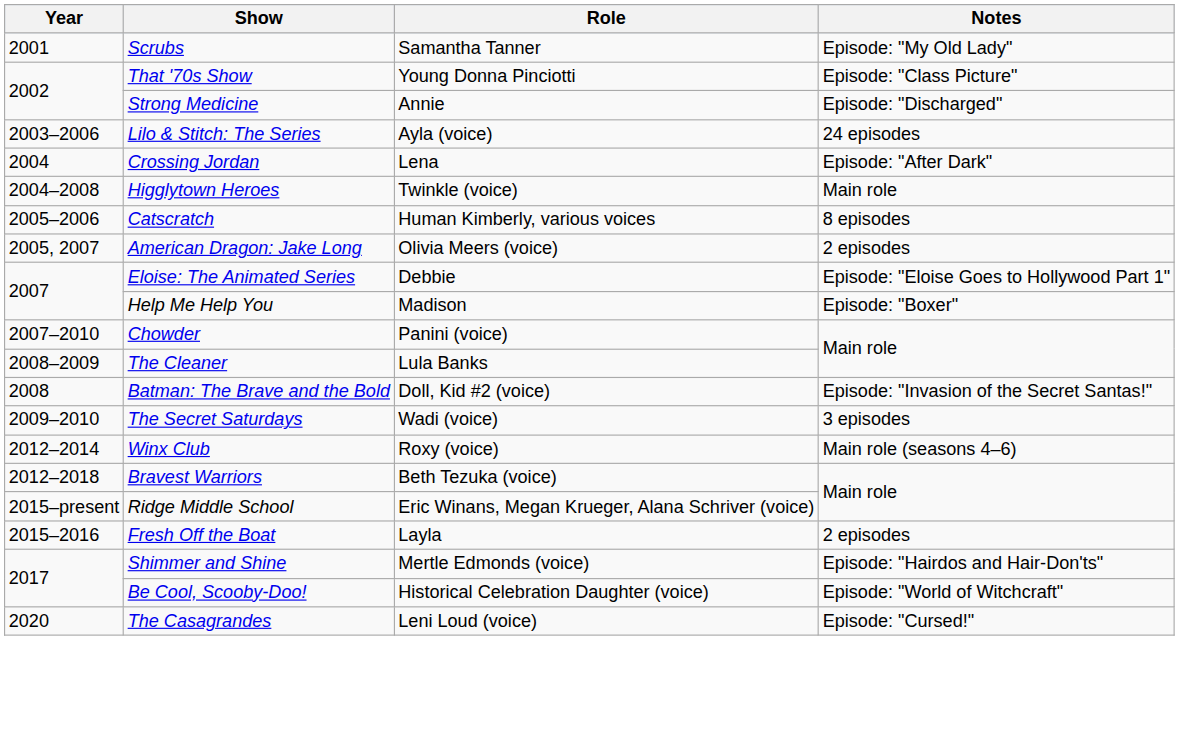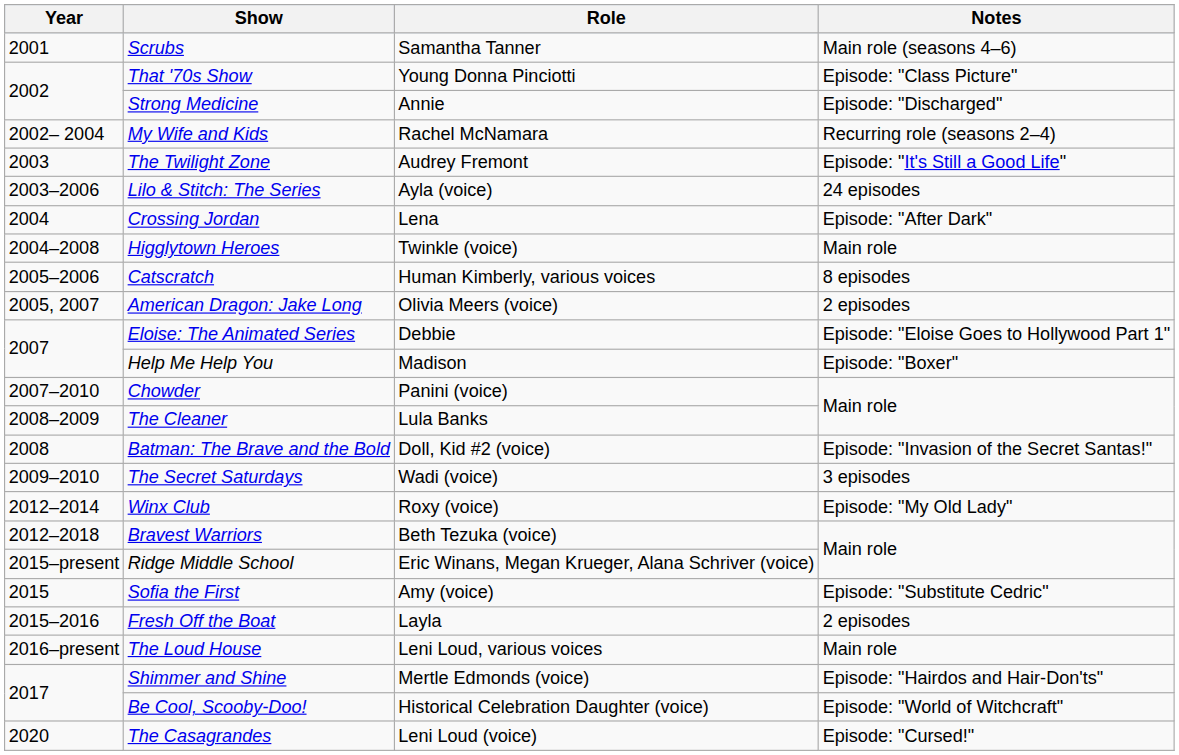 <table class="wikitable">
 <tr style="background:#b0c4de; text-align:center;">
 <th>Year</th>
 <th>Show</th>
 <th>Role</th>
 <th>Notes</th>
 </tr>
 <tr>
 <td>2001</td>
 <td><em><a href='#'>Scrubs</a></em></td>
 <td>Samantha Tanner</td>
-<td>Episode: "My Old Lady"</td>
+<td>Main role (seasons 4–6)</td>
 </tr>
 <tr>
 <td rowspan=2>2002</td>
 <td><em><a href='#'>That '70s Show</a></em></td>
 <td>Young Donna Pinciotti</td>
 <td>Episode: "Class Picture"</td>
 </tr>
 <tr>
 <td><em><a href='#'>Strong Medicine</a></em></td>
 <td>Annie</td>
 <td>Episode: "Discharged"</td>
+</tr>
+<tr>
+<td>2002– 2004</td>
+<td><em><a href='#'>My Wife and Kids</a></em></td>
+<td>Rachel McNamara</td>
+<td>Recurring role (seasons 2–4)</td>
+</tr>
+<tr>
+<td>2003</td>
+<td><em><a href='#'>The Twilight Zone</a></em></td>
+<td>Audrey Fremont</td>
+<td>Episode: "<a href='#'>It's Still a Good Life</a>"</td>
 </tr>
 <tr>
 <td>2003–2006</td>
 <td><em><a href='#'>Lilo & Stitch: The Series</a></em></td>
 <td>Ayla (voice)</td>
 <td>24 episodes</td>
 </tr>
 <tr>
 <td>2004</td>
 <td><em><a href='#'>Crossing Jordan</a></em></td>
 <td>Lena</td>
 <td>Episode: "After Dark"</td>
 </tr>
 <tr>
 <td>2004–2008</td>
 <td><em><a href='#'>Higglytown Heroes</a></em></td>
 <td>Twinkle (voice)</td>
 <td>Main role</td>
 </tr>
 <tr>
 <td>2005–2006</td>
 <td><em><a href='#'>Catscratch</a></em></td>
 <td>Human Kimberly, various voices</td>
 <td>8 episodes</td>
 </tr>
 <tr>
 <td>2005, 2007</td>
 <td><em><a href='#'>American Dragon: Jake Long</a></em></td>
 <td>Olivia Meers (voice)</td>
 <td>2 episodes</td>
 </tr>
 <tr>
 <td rowspan=2>2007</td>
 <td><em><a href='#'>Eloise: The Animated Series</a></em></td>
 <td>Debbie</td>
 <td>Episode: "Eloise Goes to Hollywood Part 1"</td>
 </tr>
 <tr>
 <td><em>Help Me Help You</em></td>
 <td>Madison</td>
 <td>Episode: "Boxer"</td>
 </tr>
 <tr>
 <td>2007–2010</td>
 <td><em><a href='#'>Chowder</a></em></td>
 <td>Panini (voice)</td>
 <td rowspan="2">Main role</td>
 </tr>
 <tr>
 <td>2008–2009</td>
 <td><em><a href='#'>The Cleaner</a></em></td>
 <td>Lula Banks</td>
 </tr>
 <tr>
 <td>2008</td>
 <td><em><a href='#'>Batman: The Brave and the Bold</a></em></td>
 <td>Doll, Kid #2 (voice)</td>
 <td>Episode: "Invasion of the Secret Santas!"</td>
 </tr>
 <tr>
 <td>2009–2010</td>
 <td><em><a href='#'>The Secret Saturdays</a></em></td>
 <td>Wadi (voice)</td>
 <td>3 episodes</td>
 </tr>
 <tr>
 <td>2012–2014</td>
 <td><em><a href='#'>Winx Club</a></em></td>
 <td>Roxy (voice)</td>
-<td>Main role (seasons 4–6)</td>
+<td>Episode: "My Old Lady"</td>
 </tr>
 <tr>
 <td>2012–2018</td>
 <td><em><a href='#'>Bravest Warriors</a></em></td>
 <td>Beth Tezuka (voice)</td>
 <td rowspan="2">Main role</td>
 </tr>
 <tr>
 <td>2015–present</td>
 <td><em>Ridge Middle School</em></td>
 <td>Eric Winans, Megan Krueger, Alana Schriver (voice)</td>
 </tr>
 <tr>
+<td>2015</td>
+<td><em><a href='#'>Sofia the First</a></em></td>
+<td>Amy (voice)</td>
+<td>Episode: "Substitute Cedric"</td>
+</tr>
+<tr>
 <td>2015–2016</td>
 <td><em><a href='#'>Fresh Off the Boat</a></em></td>
 <td>Layla</td>
 <td>2 episodes</td>
+</tr>
+<tr>
+<td>2016–present</td>
+<td><em><a href='#'>The Loud House</a></em></td>
+<td>Leni Loud, various voices</td>
+<td>Main role</td>
 </tr>
 <tr>
 <td rowspan="2">2017</td>
 <td><em><a href='#'>Shimmer and Shine</a></em></td>
 <td>Mertle Edmonds (voice)</td>
 <td>Episode: "Hairdos and Hair-Don'ts"</td>
 </tr>
 <tr>
 <td><em><a href='#'>Be Cool, Scooby-Doo!</a></em></td>
 <td>Historical Celebration Daughter (voice)</td>
 <td>Episode: "World of Witchcraft"</td>
 </tr>
 <tr>
 <td>2020</td>
 <td><em><a href='#'>The Casagrandes</a></em></td>
 <td>Leni Loud (voice)</td>
 <td>Episode: "Cursed!"</td>
 </tr>
 </table>
